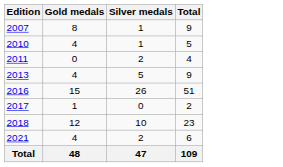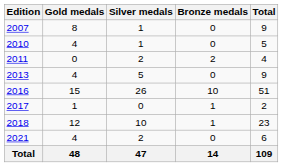 <table class="wikitable">
 <tr>
 <th>Edition</th>
 <th>Gold medals</th>
 <th>Silver medals</th>
+<th>Bronze medals</th>
 <th>Total</th>
 </tr>
 <tr>
 <td><a href='#'>2007</a></td>
 <td style="text-align:center;">8</td>
 <td style="text-align:center;">1</td>
+<td style="text-align:center;">0</td>
 <td style="text-align:center;">9</td>
 </tr>
 <tr>
 <td><a href='#'>2010</a></td>
 <td style="text-align:center;">4</td>
 <td style="text-align:center;">1</td>
+<td style="text-align:center;">0</td>
 <td style="text-align:center;">5</td>
 </tr>
 <tr>
 <td><a href='#'>2011</a></td>
 <td style="text-align:center;">0</td>
+<td style="text-align:center;">2</td>
 <td style="text-align:center;">2</td>
 <td style="text-align:center;">4</td>
 </tr>
 <tr>
 <td><a href='#'>2013</a></td>
 <td style="text-align:center;">4</td>
 <td style="text-align:center;">5</td>
+<td style="text-align:center;">0</td>
 <td style="text-align:center;">9</td>
 </tr>
 <tr>
 <td><a href='#'>2016</a></td>
 <td style="text-align:center;">15</td>
 <td style="text-align:center;">26</td>
+<td style="text-align:center;">10</td>
 <td style="text-align:center;">51</td>
 </tr>
 <tr>
 <td><a href='#'>2017</a></td>
 <td style="text-align:center;">1</td>
 <td style="text-align:center;">0</td>
+<td style="text-align:center;">1</td>
 <td style="text-align:center;">2</td>
 </tr>
 <tr>
 <td><a href='#'>2018</a></td>
 <td style="text-align:center;">12</td>
 <td style="text-align:center;">10</td>
+<td style="text-align:center;">1</td>
 <td style="text-align:center;">23</td>
 </tr>
 <tr>
 <td><a href='#'>2021</a></td>
 <td style="text-align:center;">4</td>
 <td style="text-align:center;">2</td>
+<td style="text-align:center;">0</td>
 <td style="text-align:center;">6</td>
 </tr>
 <tr>
 <th>Total</th>
 <th style="text-align:center;">48</th>
 <th style="text-align:center;">47</th>
+<th style="text-align:center;">14</th>
 <th style="text-align:center;">109</th>
 </tr>
 </table>
